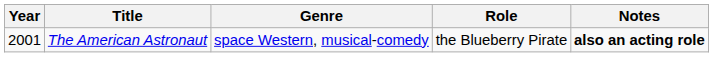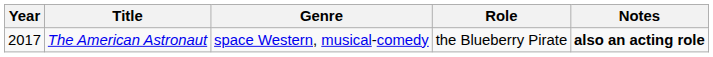 <table class="wikitable sortable">
 <tr>
 <th>Year</th>
 <th>Title</th>
 <th>Genre</th>
 <th>Role</th>
 <th class="unsortable">Notes</th>
 </tr>
 <tr>
-<td>2001</td>
+<td>2017</td>
 <td><em><a href='#'>The American Astronaut</a></em></td>
 <td><a href='#'>space Western</a>, <a href='#'>musical</a>-<a href='#'>comedy</a></td>
 <td>the Blueberry Pirate</td>
 <td><strong>also an acting role</strong></td>
 </tr>
 </table>
